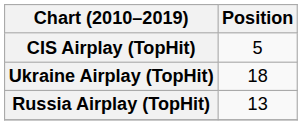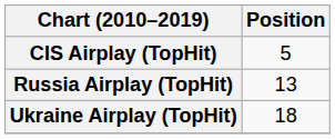 <table class="wikitable sortable plainrowheaders" style="text-align:center">
 <tr>
 <th scope="col">Chart (2010–2019)</th>
 <th scope="col">Position</th>
 </tr>
 <tr>
 <th scope="row">CIS Airplay (TopHit)</th>
 <td>5</td>
 </tr>
 <tr>
+<th scope="row">Russia Airplay (TopHit)</th>
+<td>13</td>
+</tr>
+<tr>
 <th scope="row">Ukraine Airplay (TopHit)</th>
 <td>18</td>
 </tr>
 <tr>
-<th scope="row">Russia Airplay (TopHit)</th>
-<td>13</td>
-</tr>
-<tr>
 </tr>
 </table>
